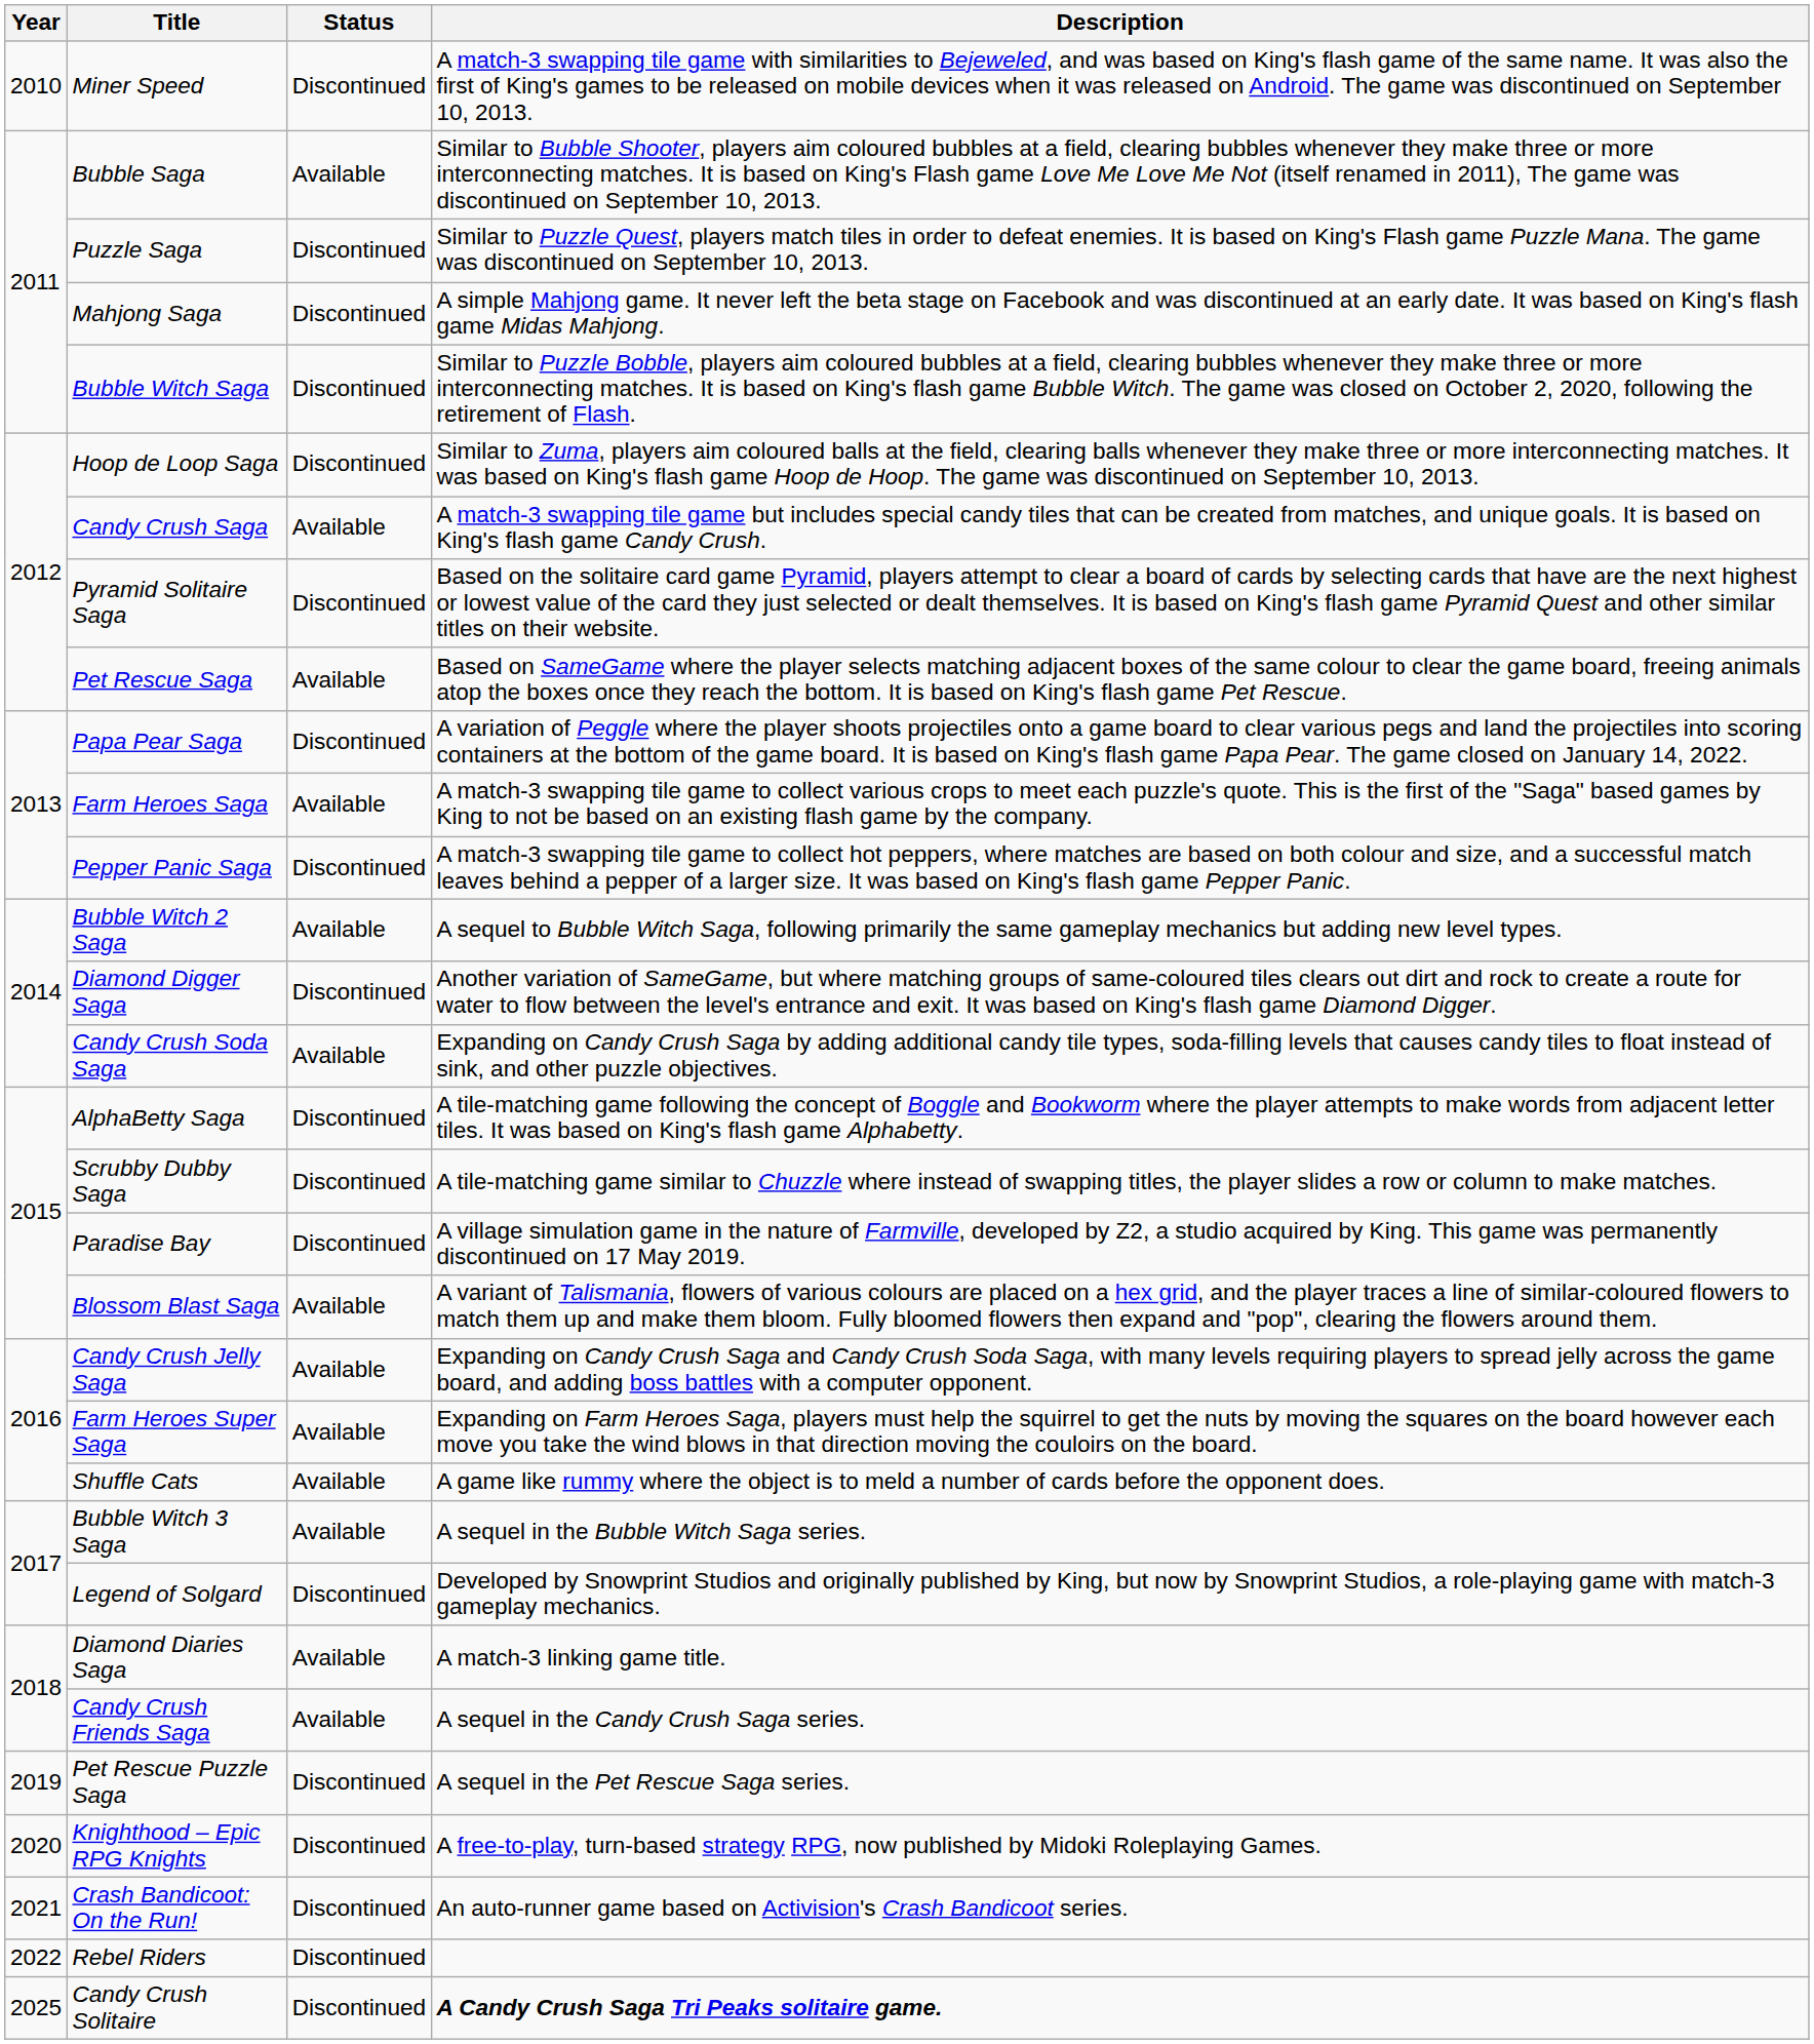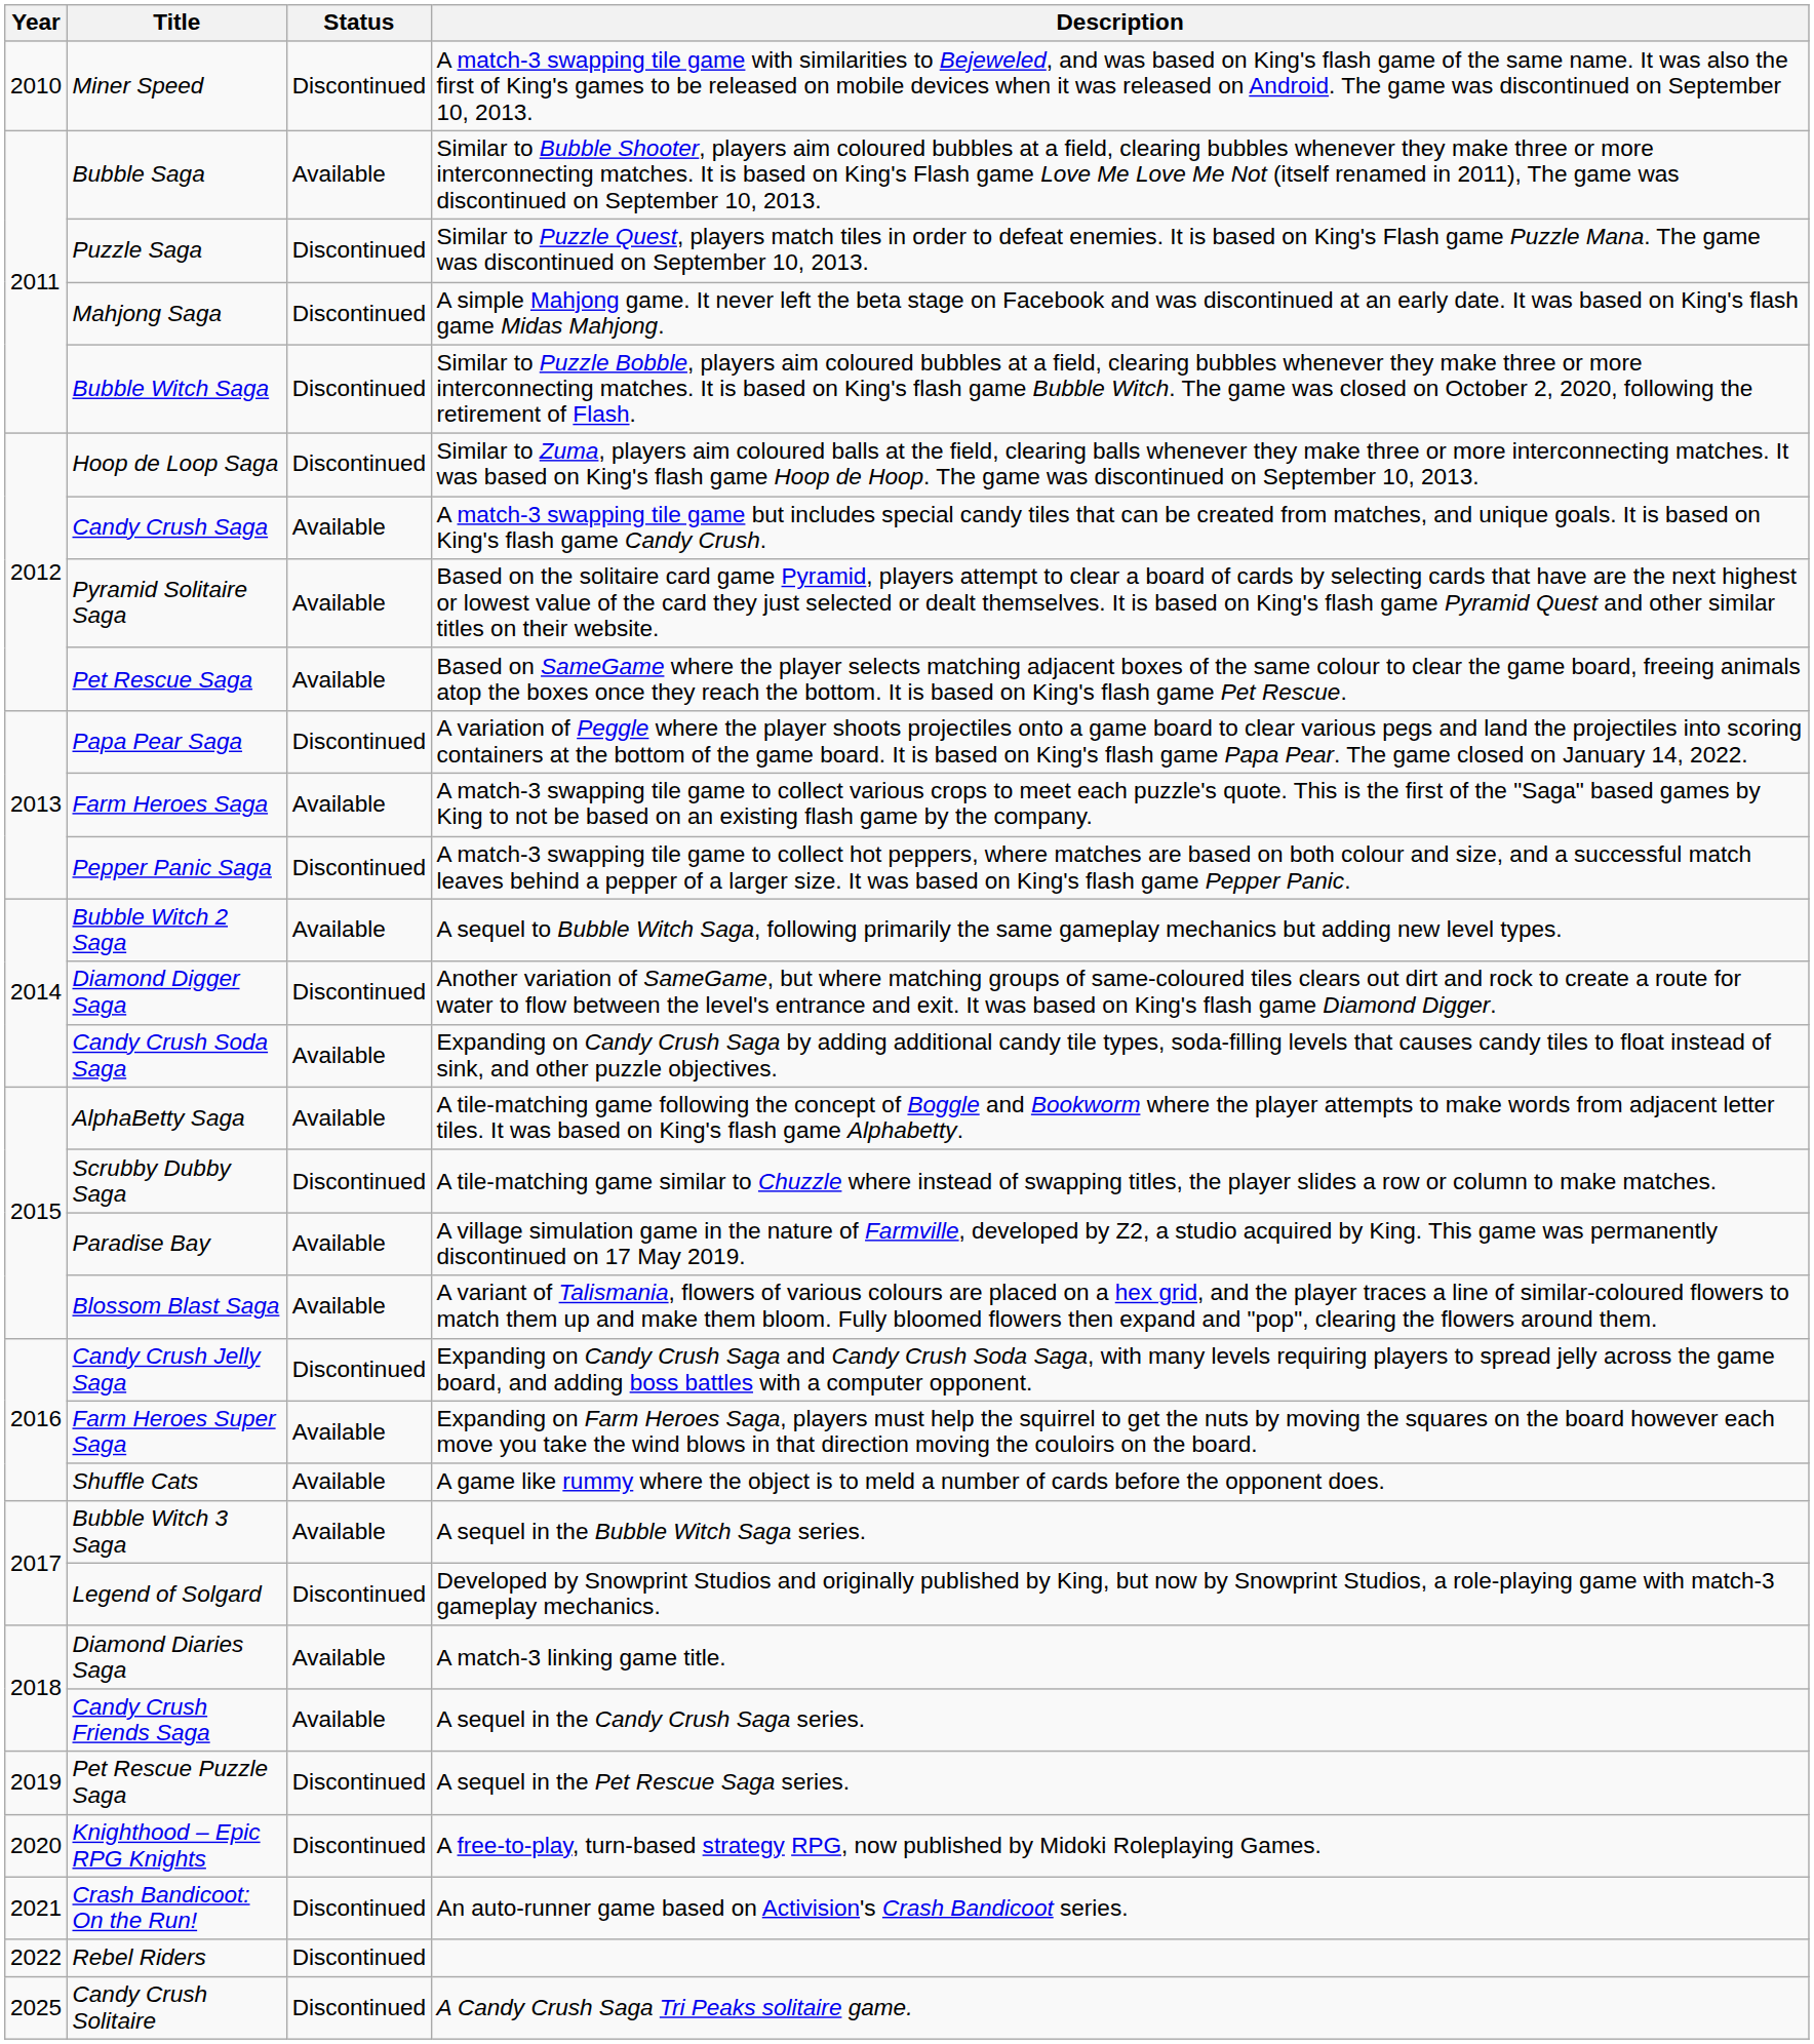 <table class="wikitable sortable">
 <tr>
 <th>Year</th>
 <th>Title</th>
 <th>Status</th>
 <th>Description</th>
 </tr>
 <tr>
 <td>2010</td>
 <td><em>Miner Speed</em></td>
 <td>Discontinued</td>
 <td>A <a href='#'>match-3 swapping tile game</a> with similarities to <em><a href='#'>Bejeweled</a></em>, and was based on King's flash game of the same name. It was also the first of King's games to be released on mobile devices when it was released on <a href='#'>Android</a>. The game was discontinued on September 10, 2013.</td>
 </tr>
 <tr>
 <td rowspan="4">2011</td>
 <td><em>Bubble Saga</em></td>
 <td>Available</td>
 <td>Similar to <em><a href='#'>Bubble Shooter</a></em>, players aim coloured bubbles at a field, clearing bubbles whenever they make three or more interconnecting matches. It is based on King's Flash game <em>Love Me Love Me Not</em> (itself renamed in 2011), The game was discontinued on September 10, 2013.</td>
 </tr>
 <tr>
 <td><em>Puzzle Saga</em></td>
 <td>Discontinued</td>
 <td>Similar to <em><a href='#'>Puzzle Quest</a></em>, players match tiles in order to defeat enemies. It is based on King's Flash game <em>Puzzle Mana</em>. The game was discontinued on September 10, 2013.</td>
 </tr>
 <tr>
 <td><em>Mahjong Saga</em></td>
 <td>Discontinued</td>
 <td>A simple <a href='#'>Mahjong</a> game. It never left the beta stage on Facebook and was discontinued at an early date. It was based on King's flash game <em>Midas Mahjong</em>.</td>
 </tr>
 <tr>
 <td><em><a href='#'>Bubble Witch Saga</a></em></td>
 <td>Discontinued</td>
 <td>Similar to <em><a href='#'>Puzzle Bobble</a></em>, players aim coloured bubbles at a field, clearing bubbles whenever they make three or more interconnecting matches. It is based on King's flash game <em>Bubble Witch</em>. The game was closed on October 2, 2020, following the retirement of <a href='#'>Flash</a>.</td>
 </tr>
 <tr>
 <td rowspan="4">2012</td>
 <td><em>Hoop de Loop Saga</em></td>
 <td>Discontinued</td>
 <td>Similar to <em><a href='#'>Zuma</a></em>, players aim coloured balls at the field, clearing balls whenever they make three or more interconnecting matches. It was based on King's flash game <em>Hoop de Hoop</em>. The game was discontinued on September 10, 2013.</td>
 </tr>
 <tr>
 <td><em><a href='#'>Candy Crush Saga</a></em></td>
 <td>Available</td>
 <td>A <a href='#'>match-3 swapping tile game</a> but includes special candy tiles that can be created from matches, and unique goals. It is based on King's flash game <em>Candy Crush</em>.</td>
 </tr>
 <tr>
 <td><em>Pyramid Solitaire Saga</em></td>
-<td>Discontinued</td>
+<td>Available</td>
 <td>Based on the solitaire card game <a href='#'>Pyramid</a>, players attempt to clear a board of cards by selecting cards that have are the next highest or lowest value of the card they just selected or dealt themselves. It is based on King's flash game <em>Pyramid Quest</em> and other similar titles on their website.</td>
 </tr>
 <tr>
 <td><em><a href='#'>Pet Rescue Saga</a></em></td>
 <td>Available</td>
 <td>Based on <em><a href='#'>SameGame</a></em> where the player selects matching adjacent boxes of the same colour to clear the game board, freeing animals atop the boxes once they reach the bottom. It is based on King's flash game <em>Pet Rescue</em>.</td>
 </tr>
 <tr>
 <td rowspan="3">2013</td>
 <td><em><a href='#'>Papa Pear Saga</a></em></td>
 <td>Discontinued</td>
 <td>A variation of <em><a href='#'>Peggle</a></em> where the player shoots projectiles onto a game board to clear various pegs and land the projectiles into scoring containers at the bottom of the game board. It is based on King's flash game <em>Papa Pear</em>. The game closed on January 14, 2022.</td>
 </tr>
 <tr>
 <td><em><a href='#'>Farm Heroes Saga</a></em></td>
 <td>Available</td>
 <td>A match-3 swapping tile game to collect various crops to meet each puzzle's quote. This is the first of the "Saga" based games by King to not be based on an existing flash game by the company.</td>
 </tr>
 <tr>
 <td><em><a href='#'>Pepper Panic Saga</a></em></td>
 <td>Discontinued</td>
 <td>A match-3 swapping tile game to collect hot peppers, where matches are based on both colour and size, and a successful match leaves behind a pepper of a larger size. It was based on King's flash game <em>Pepper Panic</em>.</td>
 </tr>
 <tr>
 <td rowspan="3">2014</td>
 <td><em><a href='#'>Bubble Witch 2 Saga</a></em></td>
 <td>Available</td>
 <td>A sequel to <em>Bubble Witch Saga</em>, following primarily the same gameplay mechanics but adding new level types.</td>
 </tr>
 <tr>
 <td><em><a href='#'>Diamond Digger Saga</a></em></td>
 <td>Discontinued</td>
 <td>Another variation of <em>SameGame</em>, but where matching groups of same-coloured tiles clears out dirt and rock to create a route for water to flow between the level's entrance and exit.  It was based on King's flash game <em>Diamond Digger</em>.</td>
 </tr>
 <tr>
 <td><em><a href='#'>Candy Crush Soda Saga</a></em></td>
 <td>Available</td>
 <td>Expanding on <em>Candy Crush Saga</em> by adding additional candy tile types, soda-filling levels that causes candy tiles to float instead of sink, and other puzzle objectives.</td>
 </tr>
 <tr>
 <td rowspan="4">2015</td>
 <td><em>AlphaBetty Saga</em></td>
-<td>Discontinued</td>
+<td>Available</td>
 <td>A tile-matching game following the concept of <em><a href='#'>Boggle</a></em> and <em><a href='#'>Bookworm</a></em> where the player attempts to make words from adjacent letter tiles. It was based on King's flash game <em>Alphabetty</em>.</td>
 </tr>
 <tr>
 <td><em>Scrubby Dubby Saga</em></td>
 <td>Discontinued</td>
 <td>A tile-matching game similar to <em><a href='#'>Chuzzle</a></em> where instead of swapping titles, the player slides a row or column to make matches.</td>
 </tr>
 <tr>
 <td><em>Paradise Bay</em></td>
-<td>Discontinued</td>
+<td>Available</td>
 <td>A village simulation game in the nature of <em><a href='#'>Farmville</a></em>, developed by Z2, a studio acquired by King. This game was permanently discontinued on 17 May 2019.</td>
 </tr>
 <tr>
 <td><em><a href='#'>Blossom Blast Saga</a></em></td>
 <td>Available</td>
 <td>A variant of <em><a href='#'>Talismania</a></em>, flowers of various colours are placed on a <a href='#'>hex grid</a>, and the player traces a line of similar-coloured flowers to match them up and make them bloom. Fully bloomed flowers then expand and "pop", clearing the flowers around them.</td>
 </tr>
 <tr>
 <td rowspan="3">2016</td>
 <td><em><a href='#'>Candy Crush Jelly Saga</a></em></td>
-<td>Available</td>
+<td>Discontinued</td>
 <td>Expanding on <em>Candy Crush Saga</em> and <em>Candy Crush Soda Saga</em>, with many levels requiring players to spread jelly across the game board, and adding <a href='#'>boss battles</a> with a computer opponent.</td>
 </tr>
 <tr>
 <td><em><a href='#'>Farm Heroes Super Saga</a></em></td>
 <td>Available</td>
 <td>Expanding on <em>Farm Heroes Saga</em>, players must help the squirrel to get the nuts by moving the squares on the board however each move you take the wind blows in that direction moving the couloirs on the board.</td>
 </tr>
 <tr>
 <td><em>Shuffle Cats</em></td>
 <td>Available</td>
 <td>A game like <a href='#'>rummy</a> where the object is to meld a number of cards before the opponent does.</td>
 </tr>
 <tr>
 <td rowspan="2">2017</td>
 <td><em>Bubble Witch 3 Saga</em></td>
 <td>Available</td>
 <td>A sequel in the <em>Bubble Witch Saga</em> series.</td>
 </tr>
 <tr>
 <td><em>Legend of Solgard</em></td>
 <td>Discontinued</td>
 <td>Developed by Snowprint Studios and originally published by King, but now by Snowprint Studios, a role-playing game with match-3 gameplay mechanics.</td>
 </tr>
 <tr>
 <td rowspan="2">2018</td>
 <td><em>Diamond Diaries Saga</em></td>
 <td>Available</td>
 <td>A match-3 linking game title.</td>
 </tr>
 <tr>
 <td><em><a href='#'>Candy Crush Friends Saga</a></em></td>
 <td>Available</td>
 <td>A sequel in the <em>Candy Crush Saga</em> series.</td>
 </tr>
 <tr>
 <td>2019</td>
 <td><em>Pet Rescue Puzzle Saga</em></td>
 <td>Discontinued</td>
 <td>A sequel in the <em>Pet Rescue Saga</em> series.</td>
 </tr>
 <tr>
 <td>2020</td>
 <td><em><a href='#'>Knighthood – Epic RPG Knights</a></em></td>
 <td>Discontinued</td>
 <td>A <a href='#'>free-to-play</a>, turn-based <a href='#'>strategy</a> <a href='#'>RPG</a>, now published by Midoki Roleplaying Games.</td>
 </tr>
 <tr>
 <td>2021</td>
 <td><em><a href='#'>Crash Bandicoot: On the Run!</a></em></td>
 <td>Discontinued</td>
 <td>An auto-runner game based on <a href='#'>Activision</a>'s <em><a href='#'>Crash Bandicoot</a></em> series.</td>
 </tr>
 <tr>
 <td>2022</td>
 <td><em>Rebel Riders</em></td>
 <td>Discontinued</td>
 <td></td>
 </tr>
 <tr>
 <td>2025</td>
 <td><em>Candy Crush Solitaire</em></td>
 <td>Discontinued</td>
-<td><strong><em>A Candy Crush Saga <a href='#'>Tri Peaks solitaire</a> game.</em></strong></td>
+<td><em>A Candy Crush Saga <a href='#'>Tri Peaks solitaire</a> game.</em></td>
 </tr>
 </table>
